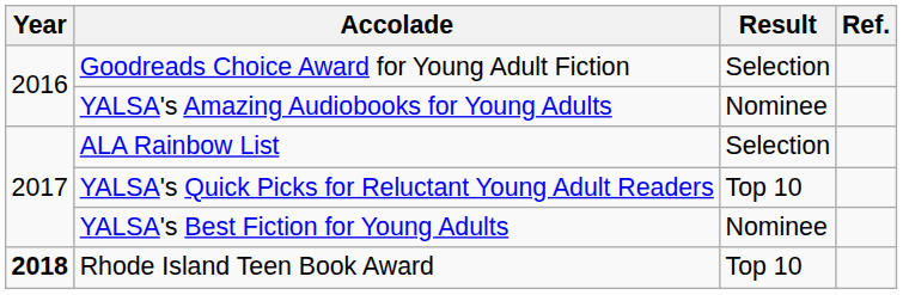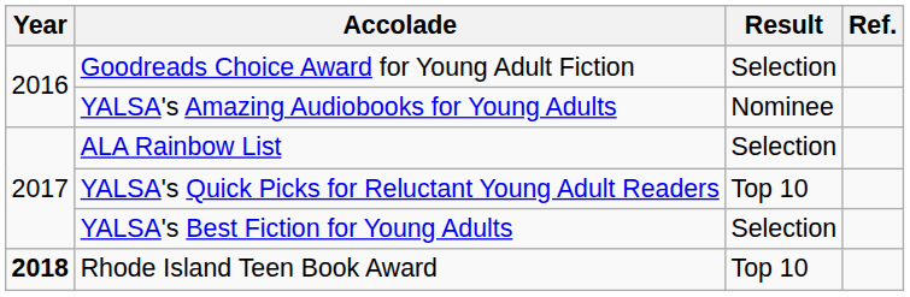 <table class="wikitable">
 <tr>
 <th>Year</th>
 <th>Accolade</th>
 <th>Result</th>
 <th>Ref.</th>
 </tr>
 <tr>
 <td rowspan="2">2016</td>
 <td><a href='#'>Goodreads Choice Award</a> for Young Adult Fiction</td>
 <td>Selection</td>
 <td></td>
 </tr>
 <tr>
 <td><a href='#'>YALSA</a>'s <a href='#'>Amazing Audiobooks for Young Adults</a></td>
 <td>Nominee</td>
 <td></td>
 </tr>
 <tr>
 <td rowspan="3">2017</td>
 <td><a href='#'>ALA Rainbow List</a></td>
 <td>Selection</td>
 <td></td>
 </tr>
 <tr>
 <td><a href='#'>YALSA</a>'s <a href='#'>Quick Picks for Reluctant Young Adult Readers</a></td>
 <td>Top 10</td>
 <td></td>
 </tr>
 <tr>
 <td><a href='#'>YALSA</a>'s <a href='#'>Best Fiction for Young Adults</a></td>
-<td>Nominee</td>
+<td>Selection</td>
 <td></td>
 </tr>
 <tr>
 <td><strong>2018</strong></td>
 <td>Rhode Island Teen Book Award</td>
 <td>Top 10</td>
 <td></td>
 </tr>
 </table>
